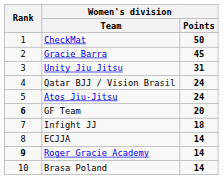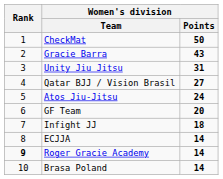 <table class="wikitable" style="text-align:center;">
 <tr>
 <th rowspan="2" width="50">Rank</th>
 <th colspan="2">Women's division</th>
 </tr>
 <tr>
 <th width="200">Team</th>
 <th width="50">Points</th>
 </tr>
 <tr>
 <td>1</td>
 <td style=text-align:left><a href='#'>CheckMat</a></td>
 <td><strong>50</strong></td>
 </tr>
 <tr>
 <td>2</td>
 <td style=text-align:left><a href='#'>Gracie Barra</a></td>
-<td><strong>45</strong></td>
+<td><strong>43</strong></td>
 </tr>
 <tr>
 <td>3</td>
 <td style=text-align:left><a href='#'>Unity Jiu Jitsu</a></td>
 <td><strong>31</strong></td>
 </tr>
 <tr>
 <td>4</td>
 <td style=text-align:left>Qatar BJJ / Vision Brasil</td>
-<td><strong>24</strong></td>
+<td><strong>27</strong></td>
 </tr>
 <tr>
 <td>5</td>
 <td style=text-align:left><a href='#'>Atos Jiu-Jitsu</a></td>
 <td><strong>24</strong></td>
 </tr>
 <tr>
-<td><strong>6</strong></td>
+<td>6</td>
 <td style=text-align:left>GF Team</td>
 <td><strong>20</strong></td>
 </tr>
 <tr>
 <td>7</td>
 <td style=text-align:left>Infight JJ</td>
 <td><strong>18</strong></td>
 </tr>
 <tr>
 <td>8</td>
 <td style=text-align:left>ECJJA</td>
 <td><strong>14</strong></td>
 </tr>
 <tr>
 <td><strong>9</strong></td>
 <td style=text-align:left><a href='#'>Roger Gracie Academy</a></td>
 <td><strong>14</strong></td>
 </tr>
 <tr>
 <td>10</td>
 <td style=text-align:left>Brasa Poland</td>
 <td><strong>14</strong></td>
 </tr>
 </table>
